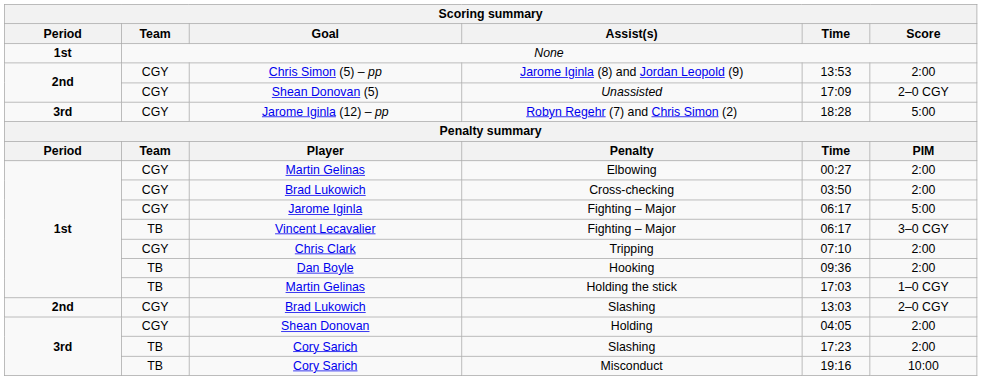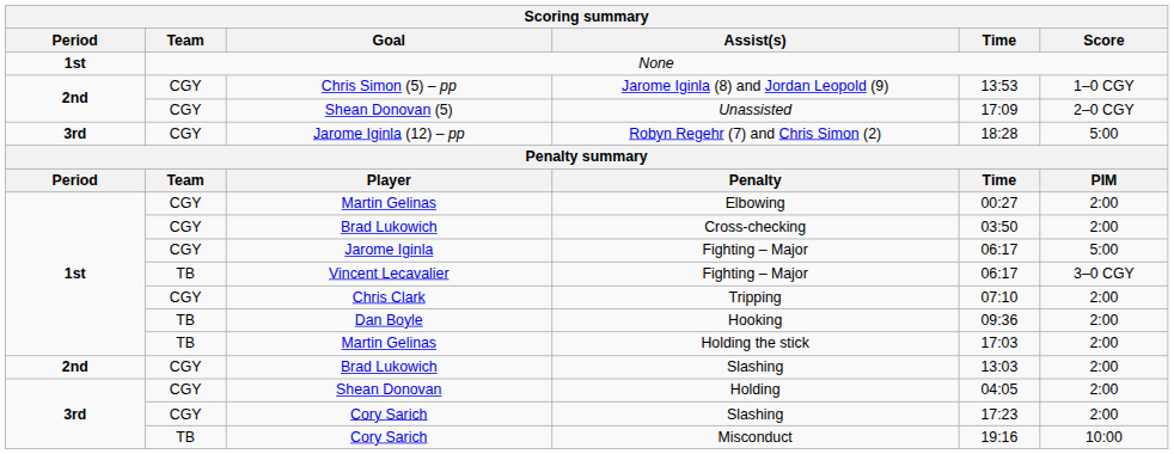 <table style="width:100%;" class="wikitable">
 <tr>
 <th colspan=6>Scoring summary</th>
 </tr>
 <tr>
 <th style="width:12%;">Period</th>
 <th style="width:7%;">Team</th>
 <th style="width:28%;">Goal</th>
 <th style="width:35%;">Assist(s)</th>
 <th style="width:7%;">Time</th>
 <th style="width:11%;">Score</th>
 </tr>
 <tr style="text-align:center;">
 <td><strong>1st</strong></td>
 <td colspan="5"><em>None</em></td>
 </tr>
 <tr>
 <td style="text-align:center;" rowspan="2"><strong>2nd</strong></td>
 <td align=center>CGY</td>
 <td align=center><a href='#'>Chris Simon</a> (5) – <em>pp</em></td>
 <td align=center><a href='#'>Jarome Iginla</a> (8) and <a href='#'>Jordan Leopold</a> (9)</td>
 <td align=center>13:53</td>
-<td align=center>2:00</td>
+<td align=center>1–0 CGY</td>
 </tr>
 <tr>
 <td align=center>CGY</td>
 <td align=center><a href='#'>Shean Donovan</a> (5)</td>
 <td align=center><em>Unassisted</em></td>
 <td align=center>17:09</td>
 <td align=center>2–0 CGY</td>
 </tr>
 <tr>
 <td style="text-align:center;" rowspan="1"><strong>3rd</strong></td>
 <td align=center>CGY</td>
 <td align=center><a href='#'>Jarome Iginla</a> (12) – <em>pp</em></td>
 <td align=center><a href='#'>Robyn Regehr</a> (7) and <a href='#'>Chris Simon</a> (2)</td>
 <td align=center>18:28</td>
 <td align=center>5:00</td>
 </tr>
 <tr>
 <th colspan=6>Penalty summary</th>
 </tr>
 <tr>
 <th style="width:12%;">Period</th>
 <th style="width:7%;">Team</th>
 <th style="width:28%;">Player</th>
 <th style="width:35%;">Penalty</th>
 <th style="width:7%;">Time</th>
 <th style="width:11%;">PIM</th>
 </tr>
 <tr>
 <td style="text-align:center;" rowspan="7"><strong>1st</strong></td>
 <td align=center>CGY</td>
 <td align=center><a href='#'>Martin Gelinas</a></td>
 <td align=center>Elbowing</td>
 <td align=center>00:27</td>
 <td align=center>2:00</td>
 </tr>
 <tr>
 <td align=center>CGY</td>
 <td align=center><a href='#'>Brad Lukowich</a></td>
 <td align=center>Cross-checking</td>
 <td align=center>03:50</td>
 <td align=center>2:00</td>
 </tr>
 <tr>
 <td align=center>CGY</td>
 <td align=center><a href='#'>Jarome Iginla</a></td>
 <td align=center>Fighting – Major</td>
 <td align=center>06:17</td>
 <td align=center>5:00</td>
 </tr>
 <tr>
 <td align=center>TB</td>
 <td align=center><a href='#'>Vincent Lecavalier</a></td>
 <td align=center>Fighting – Major</td>
 <td align=center>06:17</td>
 <td align=center>3–0 CGY</td>
 </tr>
 <tr>
 <td align=center>CGY</td>
 <td align=center><a href='#'>Chris Clark</a></td>
 <td align=center>Tripping</td>
 <td align=center>07:10</td>
 <td align=center>2:00</td>
 </tr>
 <tr>
 <td align=center>TB</td>
 <td align=center><a href='#'>Dan Boyle</a></td>
 <td align=center>Hooking</td>
 <td align=center>09:36</td>
 <td align=center>2:00</td>
 </tr>
 <tr>
 <td align=center>TB</td>
 <td align=center><a href='#'>Martin Gelinas</a></td>
 <td align=center>Holding the stick</td>
 <td align=center>17:03</td>
-<td align=center>1–0 CGY</td>
+<td align=center>2:00</td>
 </tr>
 <tr>
 <td style="text-align:center;" rowspan="1"><strong>2nd</strong></td>
 <td align=center>CGY</td>
 <td align=center><a href='#'>Brad Lukowich</a></td>
 <td align=center>Slashing</td>
 <td align=center>13:03</td>
-<td align=center>2–0 CGY</td>
+<td align=center>2:00</td>
 </tr>
 <tr>
 <td style="text-align:center;" rowspan="3"><strong>3rd</strong></td>
 <td align=center>CGY</td>
 <td align=center><a href='#'>Shean Donovan</a></td>
 <td align=center>Holding</td>
 <td align=center>04:05</td>
 <td align=center>2:00</td>
 </tr>
 <tr>
-<td align=center>TB</td>
+<td align=center>CGY</td>
 <td align=center><a href='#'>Cory Sarich</a></td>
 <td align=center>Slashing</td>
 <td align=center>17:23</td>
 <td align=center>2:00</td>
 </tr>
 <tr>
 <td align=center>TB</td>
 <td align=center><a href='#'>Cory Sarich</a></td>
 <td align=center>Misconduct</td>
 <td align=center>19:16</td>
 <td align=center>10:00</td>
 </tr>
 </table>
